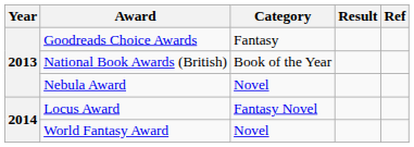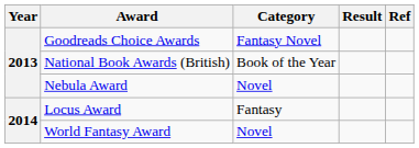 <table class="wikitable sortable">
 <tr>
 <th>Year</th>
 <th>Award</th>
 <th>Category</th>
 <th>Result</th>
 <th>Ref</th>
 </tr>
 <tr>
 <th rowspan="3">2013</th>
 <td><a href='#'>Goodreads Choice Awards</a></td>
-<td>Fantasy</td>
+<td><a href='#'>Fantasy Novel</a></td>
 <td></td>
 <td></td>
 </tr>
 <tr>
 <td><a href='#'>National Book Awards</a> (British)</td>
 <td>Book of the Year</td>
 <td></td>
 <td></td>
 </tr>
 <tr>
 <td><a href='#'>Nebula Award</a></td>
 <td><a href='#'>Novel</a></td>
 <td></td>
 <td></td>
 </tr>
 <tr>
 <th rowspan=2>2014</th>
 <td><a href='#'>Locus Award</a></td>
-<td><a href='#'>Fantasy Novel</a></td>
+<td>Fantasy</td>
 <td></td>
 <td></td>
 </tr>
 <tr>
 <td><a href='#'>World Fantasy Award</a></td>
 <td><a href='#'>Novel</a></td>
 <td></td>
 <td></td>
 </tr>
 </table>
